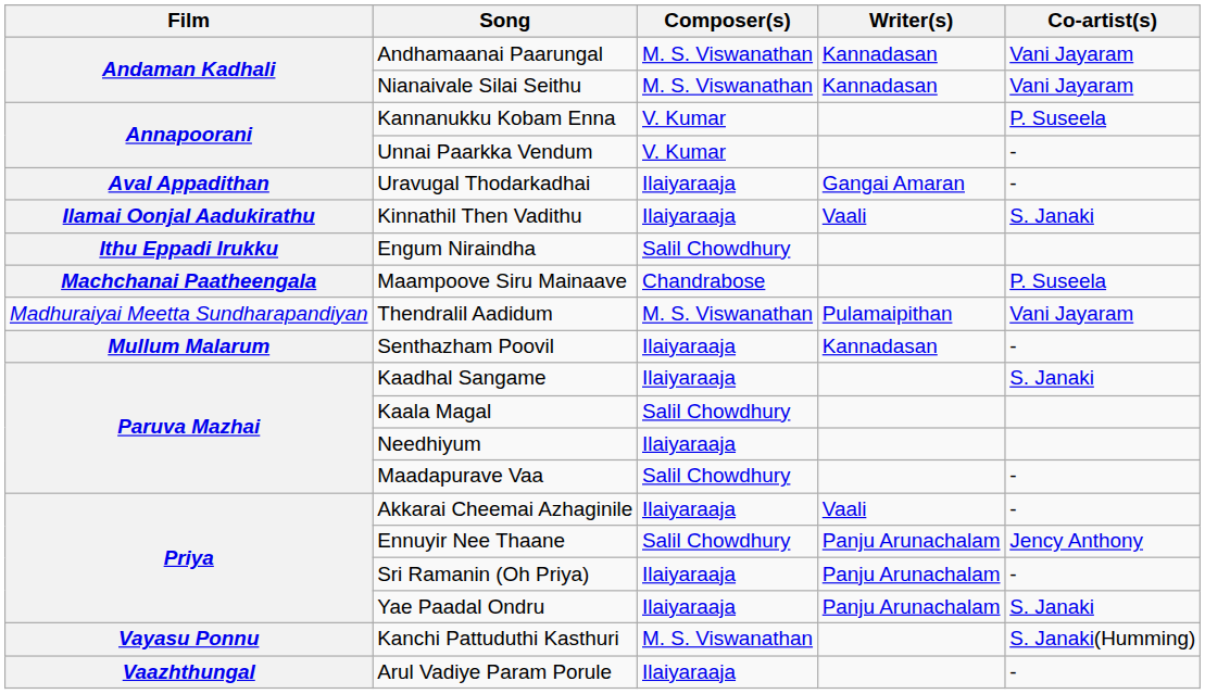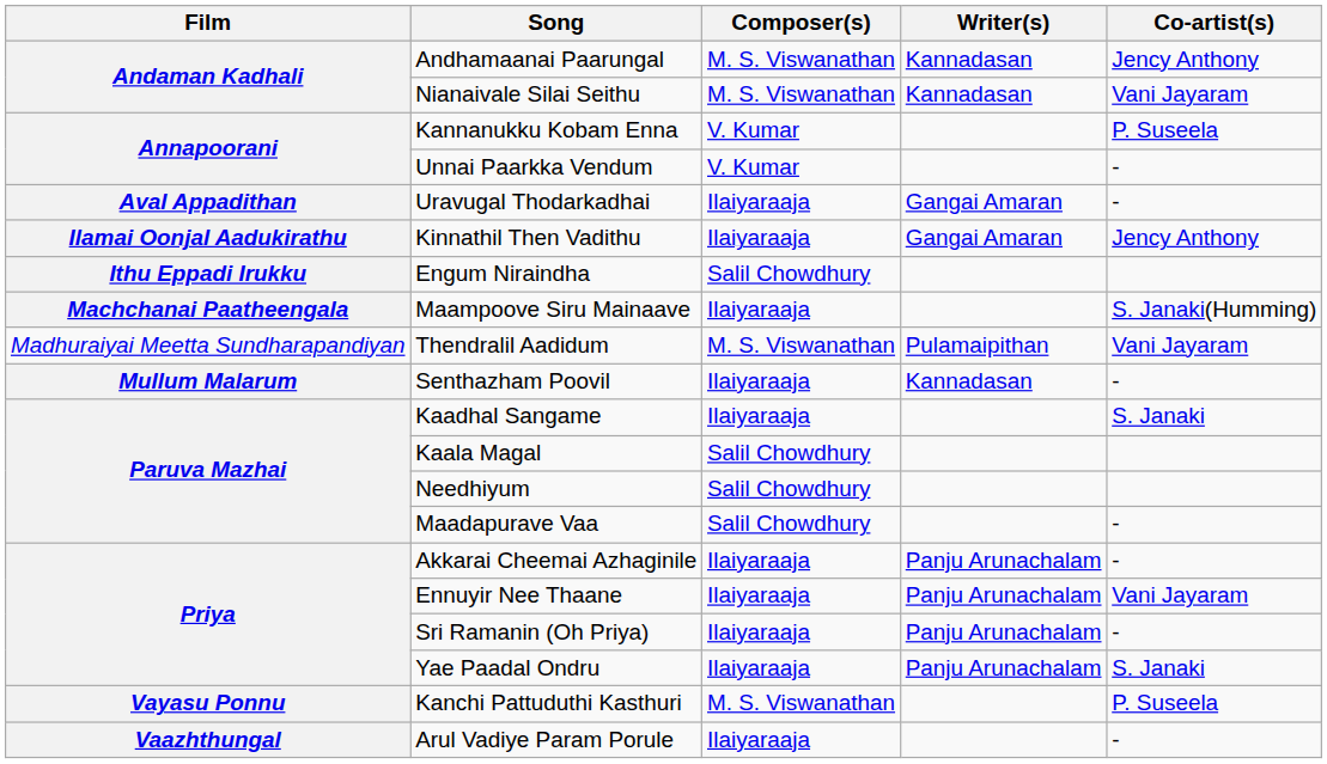 <table class="wikitable sortable plainrowheaders">
 <tr style="background:#ccc; text-align:center;">
 <th scope="col">Film</th>
 <th scope="col">Song</th>
 <th scope="col">Composer(s)</th>
 <th scope="col">Writer(s)</th>
 <th scope="col">Co-artist(s)</th>
 </tr>
 <tr>
 <th rowspan="2"><em><a href='#'>Andaman Kadhali</a></em></th>
 <td>Andhamaanai Paarungal</td>
 <td><a href='#'>M. S. Viswanathan</a></td>
 <td><a href='#'>Kannadasan</a></td>
-<td><a href='#'>Vani Jayaram</a></td>
+<td><a href='#'>Jency Anthony</a></td>
 </tr>
 <tr>
 <td>Nianaivale Silai Seithu</td>
 <td><a href='#'>M. S. Viswanathan</a></td>
 <td><a href='#'>Kannadasan</a></td>
 <td><a href='#'>Vani Jayaram</a></td>
 </tr>
 <tr>
 <th rowspan="2"><em><a href='#'>Annapoorani</a></em></th>
 <td>Kannanukku Kobam Enna</td>
 <td><a href='#'>V. Kumar</a></td>
 <td></td>
 <td><a href='#'>P. Suseela</a></td>
 </tr>
 <tr>
 <td>Unnai Paarkka Vendum</td>
 <td><a href='#'>V. Kumar</a></td>
 <td></td>
 <td>-</td>
 </tr>
 <tr>
 <th><em><a href='#'>Aval Appadithan</a></em></th>
 <td>Uravugal Thodarkadhai</td>
 <td><a href='#'>Ilaiyaraaja</a></td>
 <td><a href='#'>Gangai Amaran</a></td>
 <td>-</td>
 </tr>
 <tr>
 <th><em><a href='#'>Ilamai Oonjal Aadukirathu</a></em></th>
 <td>Kinnathil Then Vadithu</td>
 <td><a href='#'>Ilaiyaraaja</a></td>
-<td><a href='#'>Vaali</a></td>
-<td><a href='#'>S. Janaki</a></td>
+<td><a href='#'>Gangai Amaran</a></td>
+<td><a href='#'>Jency Anthony</a></td>
 </tr>
 <tr>
 <th><em><a href='#'>Ithu Eppadi Irukku</a></em></th>
 <td>Engum Niraindha</td>
 <td><a href='#'>Salil Chowdhury</a></td>
 <td></td>
 <td></td>
 </tr>
 <tr>
 <th><em><a href='#'>Machchanai Paatheengala</a></em></th>
 <td>Maampoove Siru Mainaave</td>
-<td><a href='#'>Chandrabose</a></td>
+<td><a href='#'>Ilaiyaraaja</a></td>
 <td></td>
-<td><a href='#'>P. Suseela</a></td>
+<td><a href='#'>S. Janaki</a>(Humming)</td>
 </tr>
 <tr>
 <td><em><a href='#'>Madhuraiyai Meetta Sundharapandiyan</a></em></td>
 <td>Thendralil Aadidum</td>
 <td><a href='#'>M. S. Viswanathan</a></td>
 <td><a href='#'>Pulamaipithan</a></td>
 <td><a href='#'>Vani Jayaram</a></td>
 </tr>
 <tr>
 <th><em><a href='#'>Mullum Malarum</a></em></th>
 <td>Senthazham Poovil</td>
 <td><a href='#'>Ilaiyaraaja</a></td>
 <td><a href='#'>Kannadasan</a></td>
 <td>-</td>
 </tr>
 <tr>
 <th rowspan="4"><em><a href='#'>Paruva Mazhai</a></em></th>
 <td>Kaadhal Sangame</td>
 <td><a href='#'>Ilaiyaraaja</a></td>
 <td></td>
 <td><a href='#'>S. Janaki</a></td>
 </tr>
 <tr>
 <td>Kaala Magal</td>
 <td><a href='#'>Salil Chowdhury</a></td>
 <td></td>
 <td></td>
 </tr>
 <tr>
 <td>Needhiyum</td>
-<td><a href='#'>Ilaiyaraaja</a></td>
+<td><a href='#'>Salil Chowdhury</a></td>
 <td></td>
 <td></td>
 </tr>
 <tr>
 <td>Maadapurave Vaa</td>
 <td><a href='#'>Salil Chowdhury</a></td>
 <td></td>
 <td>-</td>
 </tr>
 <tr>
 <th rowspan="4"><em><a href='#'>Priya</a></em></th>
 <td>Akkarai Cheemai Azhaginile</td>
 <td><a href='#'>Ilaiyaraaja</a></td>
-<td><a href='#'>Vaali</a></td>
+<td><a href='#'>Panju Arunachalam</a></td>
 <td>-</td>
 </tr>
 <tr>
 <td>Ennuyir Nee Thaane</td>
-<td><a href='#'>Salil Chowdhury</a></td>
+<td><a href='#'>Ilaiyaraaja</a></td>
 <td><a href='#'>Panju Arunachalam</a></td>
-<td><a href='#'>Jency Anthony</a></td>
+<td><a href='#'>Vani Jayaram</a></td>
 </tr>
 <tr>
 <td>Sri Ramanin (Oh Priya)</td>
 <td><a href='#'>Ilaiyaraaja</a></td>
 <td><a href='#'>Panju Arunachalam</a></td>
 <td>-</td>
 </tr>
 <tr>
 <td>Yae Paadal Ondru</td>
 <td><a href='#'>Ilaiyaraaja</a></td>
 <td><a href='#'>Panju Arunachalam</a></td>
 <td><a href='#'>S. Janaki</a></td>
 </tr>
 <tr>
 <th><em><a href='#'>Vayasu Ponnu</a></em></th>
 <td>Kanchi Pattuduthi Kasthuri</td>
 <td><a href='#'>M. S. Viswanathan</a></td>
 <td></td>
-<td><a href='#'>S. Janaki</a>(Humming)</td>
+<td><a href='#'>P. Suseela</a></td>
 </tr>
 <tr>
 <th><em><a href='#'>Vaazhthungal</a></em></th>
 <td>Arul Vadiye Param Porule</td>
 <td><a href='#'>Ilaiyaraaja</a></td>
 <td></td>
 <td>-</td>
 </tr>
 </table>
